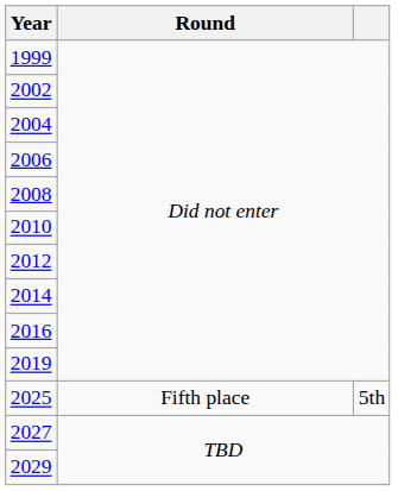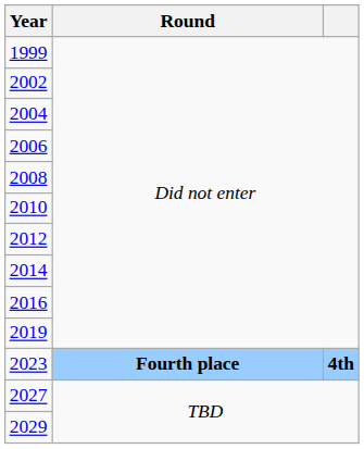 <table class="wikitable" style="text-align: center; font-size:90%">
 <tr>
 <th>Year</th>
 <th style="width:200px">Round</th>
 <th></th>
 </tr>
 <tr>
 <td><a href='#'>1999</a></td>
 <td colspan="2" rowspan="10"><em>Did not enter</em></td>
 </tr>
 <tr>
 <td><a href='#'>2002</a></td>
 </tr>
 <tr>
 <td><a href='#'>2004</a></td>
 </tr>
 <tr>
 <td><a href='#'>2006</a></td>
 </tr>
 <tr>
 <td><a href='#'>2008</a></td>
 </tr>
 <tr>
 <td><a href='#'>2010</a></td>
 </tr>
 <tr>
 <td><a href='#'>2012</a></td>
 </tr>
 <tr>
 <td><a href='#'>2014</a></td>
 </tr>
 <tr>
 <td><a href='#'>2016</a></td>
 </tr>
 <tr>
 <td><a href='#'>2019</a></td>
 </tr>
 <tr>
-<td><a href='#'>2025</a></td>
-<td>Fifth place</td>
-<td>5th</td>
+<td><a href='#'>2023</a></td>
+<td bgcolor="9acdff"><strong>Fourth place</strong></td>
+<td bgcolor="9acdff"><strong>4th</strong></td>
 </tr>
 <tr>
 <td><a href='#'>2027</a></td>
 <td colspan="2" rowspan="2"><em>TBD</em></td>
 </tr>
 <tr>
 <td><a href='#'>2029</a></td>
 </tr>
 </table>
